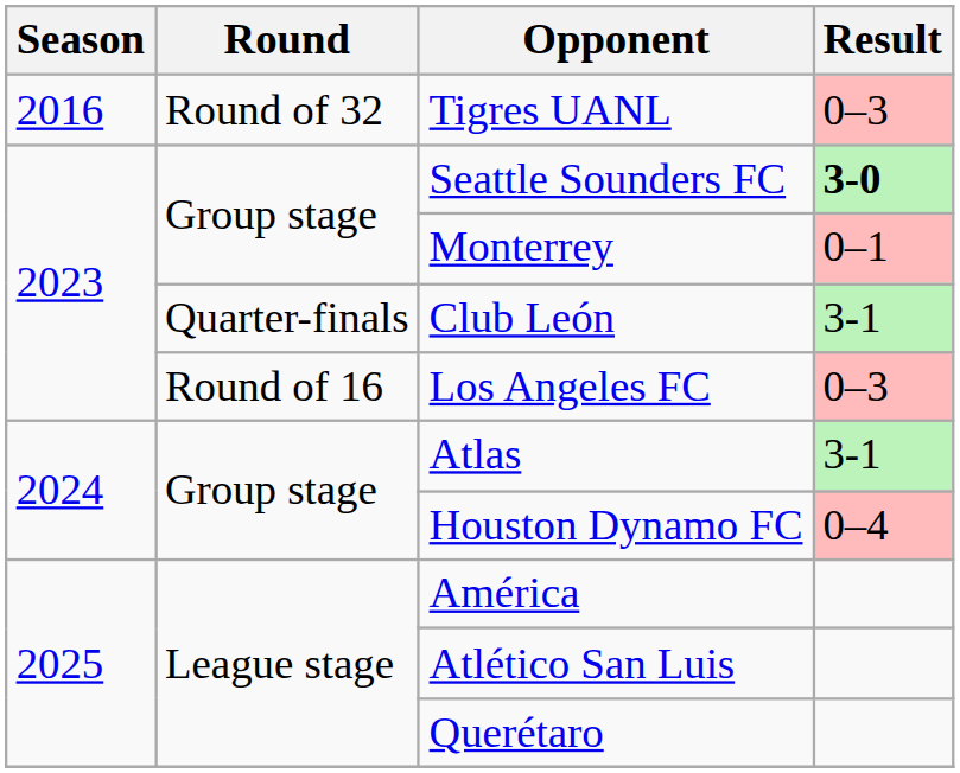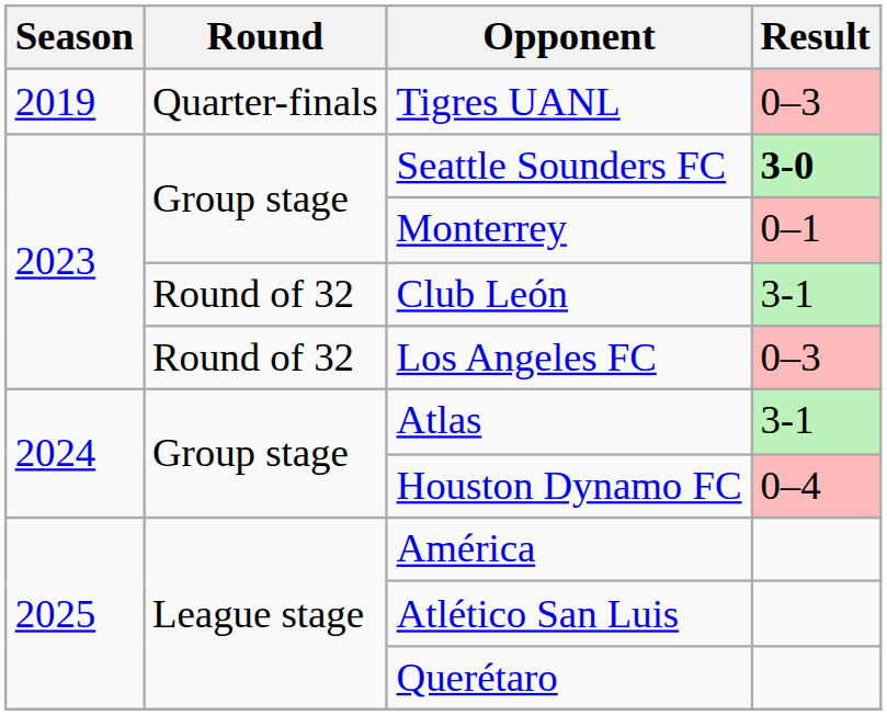 <table class="wikitable">
 <tr>
 <th>Season</th>
 <th>Round</th>
 <th>Opponent</th>
 <th>Result</th>
 </tr>
 <tr>
-<td><a href='#'>2016</a></td>
-<td>Round of 32</td>
+<td><a href='#'>2019</a></td>
+<td>Quarter-finals</td>
 <td> <a href='#'>Tigres UANL</a></td>
 <td style="background:#fbb;">0–3</td>
 </tr>
 <tr>
 <td rowspan="4"><a href='#'>2023</a></td>
 <td rowspan="2">Group stage</td>
 <td> <a href='#'>Seattle Sounders FC</a></td>
 <td style="background:#BBF3BB;"><strong>3-0</strong></td>
 </tr>
 <tr>
 <td> <a href='#'>Monterrey</a></td>
 <td style="background:#fbb;">0–1</td>
 </tr>
 <tr>
-<td>Quarter-finals</td>
+<td>Round of 32</td>
 <td> <a href='#'>Club León</a></td>
 <td style="background:#BBF3BB;">3-1</td>
 </tr>
 <tr>
-<td>Round of 16</td>
+<td>Round of 32</td>
 <td> <a href='#'>Los Angeles FC</a></td>
 <td style="background:#fbb;">0–3</td>
 </tr>
 <tr>
 <td rowspan="2"><a href='#'>2024</a></td>
 <td rowspan="2">Group stage</td>
 <td> <a href='#'>Atlas</a></td>
 <td style="background:#BBF3BB;">3-1</td>
 </tr>
 <tr>
 <td> <a href='#'>Houston Dynamo FC</a></td>
 <td style="background:#fbb;">0–4</td>
 </tr>
 <tr>
 <td rowspan="3"><a href='#'>2025</a></td>
 <td rowspan="3">League stage</td>
 <td> <a href='#'>América</a></td>
 <td></td>
 </tr>
 <tr>
 <td> <a href='#'>Atlético San Luis</a></td>
 <td></td>
 </tr>
 <tr>
 <td> <a href='#'>Querétaro</a></td>
 <td></td>
 </tr>
 <tr>
 </tr>
 </table>
